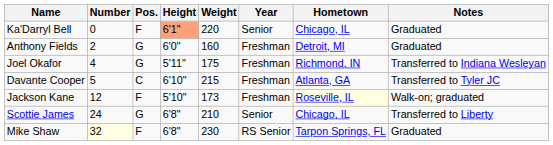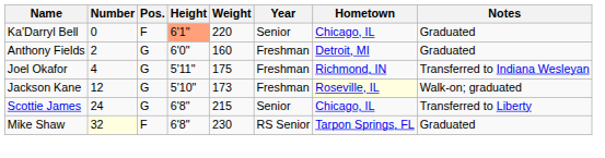 <table class="wikitable sortable" border="1">
 <tr>
 <th>Name</th>
 <th>Number</th>
 <th>Pos.</th>
 <th>Height</th>
 <th>Weight</th>
 <th>Year</th>
 <th>Hometown</th>
 <th class="unsortable">Notes</th>
 </tr>
 <tr>
 <td>Ka'Darryl Bell</td>
 <td>0</td>
 <td>F</td>
 <td style="background: lightsalmon;">6'1"</td>
 <td>220</td>
 <td>Senior</td>
 <td><a href='#'>Chicago, IL</a></td>
 <td>Graduated</td>
 </tr>
 <tr>
 <td>Anthony Fields</td>
 <td>2</td>
 <td>G</td>
 <td>6'0"</td>
 <td>160</td>
 <td>Freshman</td>
 <td><a href='#'>Detroit, MI</a></td>
 <td>Graduated</td>
 </tr>
 <tr>
 <td>Joel Okafor</td>
 <td>4</td>
 <td>G</td>
 <td>5'11"</td>
 <td>175</td>
 <td>Freshman</td>
 <td><a href='#'>Richmond, IN</a></td>
 <td>Transferred to <a href='#'>Indiana Wesleyan</a></td>
 </tr>
 <tr>
-<td>Davante Cooper</td>
-<td>5</td>
-<td>C</td>
-<td>6'10"</td>
-<td>215</td>
-<td>Freshman</td>
-<td><a href='#'>Atlanta, GA</a></td>
-<td>Transferred to <a href='#'>Tyler JC</a></td>
-</tr>
-<tr>
 <td>Jackson Kane</td>
 <td>12</td>
-<td>F</td>
+<td>G</td>
 <td>5'10"</td>
 <td>173</td>
 <td>Freshman</td>
 <td style="background: lightyellow;"><a href='#'>Roseville, IL</a></td>
 <td>Walk-on; graduated</td>
 </tr>
 <tr>
 <td><a href='#'>Scottie James</a></td>
 <td>24</td>
 <td>G</td>
 <td>6'8"</td>
-<td>210</td>
+<td>215</td>
 <td>Senior</td>
 <td><a href='#'>Chicago, IL</a></td>
 <td>Transferred to <a href='#'>Liberty</a></td>
 </tr>
 <tr>
 <td>Mike Shaw</td>
 <td style="background: lightyellow;">32</td>
 <td>F</td>
 <td>6'8"</td>
 <td>230</td>
 <td>RS Senior</td>
 <td><a href='#'>Tarpon Springs, FL</a></td>
 <td>Graduated</td>
 </tr>
 </table>
